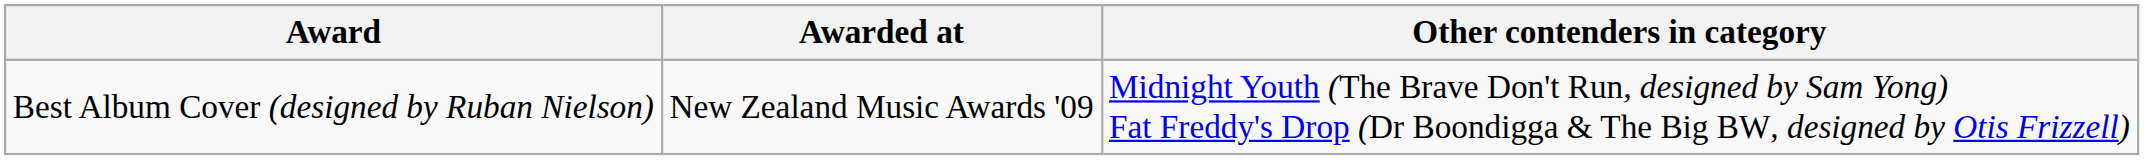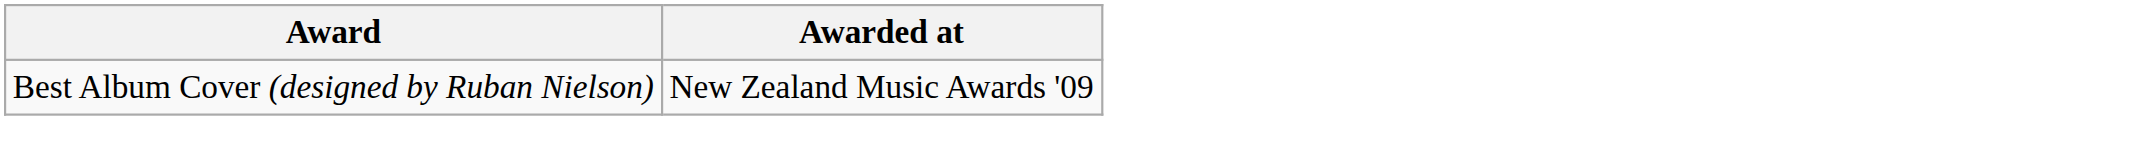 <table class="wikitable" style="font-size: 95%;">
 <tr>
 <th>Award</th>
 <th>Awarded at</th>
-<th>Other contenders in category</th>
 </tr>
 <tr>
 <td>Best Album Cover <em>(designed by Ruban Nielson)</em></td>
 <td>New Zealand Music Awards '09</td>
-<td><a href='#'>Midnight Youth</a> <em>(</em>The Brave Don't Run<em>, designed by Sam Yong)</em><br><a href='#'>Fat Freddy's Drop</a> <em>(</em>Dr Boondigga & The Big BW<em>, designed by <a href='#'>Otis Frizzell</a>)</em></td>
 </tr>
 </table>
